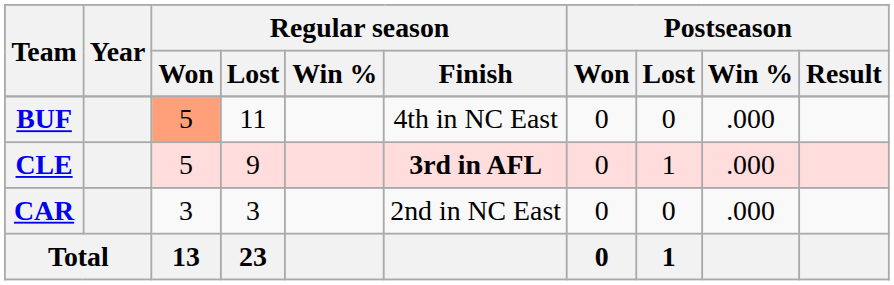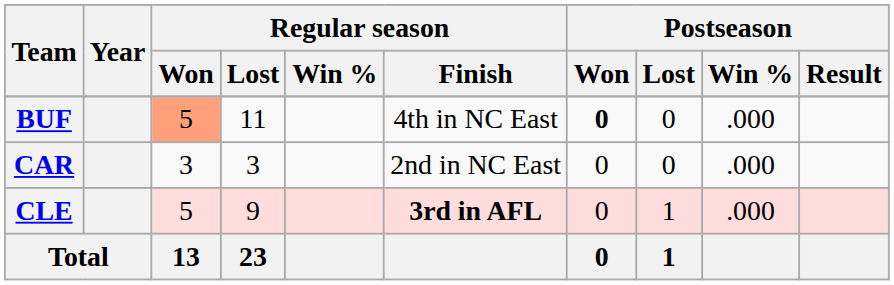 <table class="wikitable" style="font-size: 95%; text-align:center;">
 <tr>
 <th rowspan=2>Team</th>
 <th rowspan=2>Year</th>
 <th colspan=4>Regular season</th>
 <th colspan=4>Postseason</th>
 </tr>
 <tr>
 <th>Won</th>
 <th>Lost</th>
 <th>Win %</th>
 <th>Finish</th>
 <th>Won</th>
 <th>Lost</th>
 <th>Win %</th>
 <th>Result</th>
 </tr>
 <tr>
 </tr>
 <tr !>
 <th><a href='#'>BUF</a></th>
 <th></th>
 <td style="background: lightsalmon;">5</td>
 <td>11</td>
 <td></td>
 <td>4th in NC East</td>
+<td><strong>0</strong></td>
+<td>0</td>
+<td>.000</td>
+<td></td>
+</tr>
+<tr>
+<th><a href='#'>CAR</a></th>
+<th></th>
+<td>3</td>
+<td>3</td>
+<td></td>
+<td>2nd in NC East</td>
 <td>0</td>
 <td>0</td>
 <td>.000</td>
 <td></td>
 </tr>
 <tr ! style="background:#fdd;">
 <th><a href='#'>CLE</a></th>
 <th></th>
 <td>5</td>
 <td>9</td>
 <td></td>
 <td><strong>3rd in AFL</strong></td>
 <td>0</td>
 <td>1</td>
 <td>.000</td>
 <td></td>
 </tr>
 <tr>
-<th><a href='#'>CAR</a></th>
-<th></th>
-<td>3</td>
-<td>3</td>
-<td></td>
-<td>2nd in NC East</td>
-<td>0</td>
-<td>0</td>
-<td>.000</td>
-<td></td>
-</tr>
-<tr>
 <th colspan=2>Total</th>
 <th>13</th>
 <th>23</th>
 <th></th>
 <th></th>
 <th>0</th>
 <th>1</th>
 <th></th>
 <th></th>
 </tr>
 </table>
